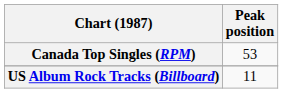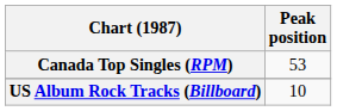 <table class="wikitable sortable plainrowheaders">
 <tr>
 <th>Chart (1987)</th>
 <th>Peak<br>position</th>
 </tr>
 <tr>
 <th scope="row">Canada Top Singles (<em><a href='#'>RPM</a></em>)</th>
 <td style="text-align:center;">53</td>
 </tr>
 <tr>
 </tr>
 <tr>
 <th scope="row">US <a href='#'>Album Rock Tracks</a> (<em><a href='#'>Billboard</a></em>)</th>
-<td align="center">11</td>
+<td align="center">10</td>
 </tr>
 </table>
